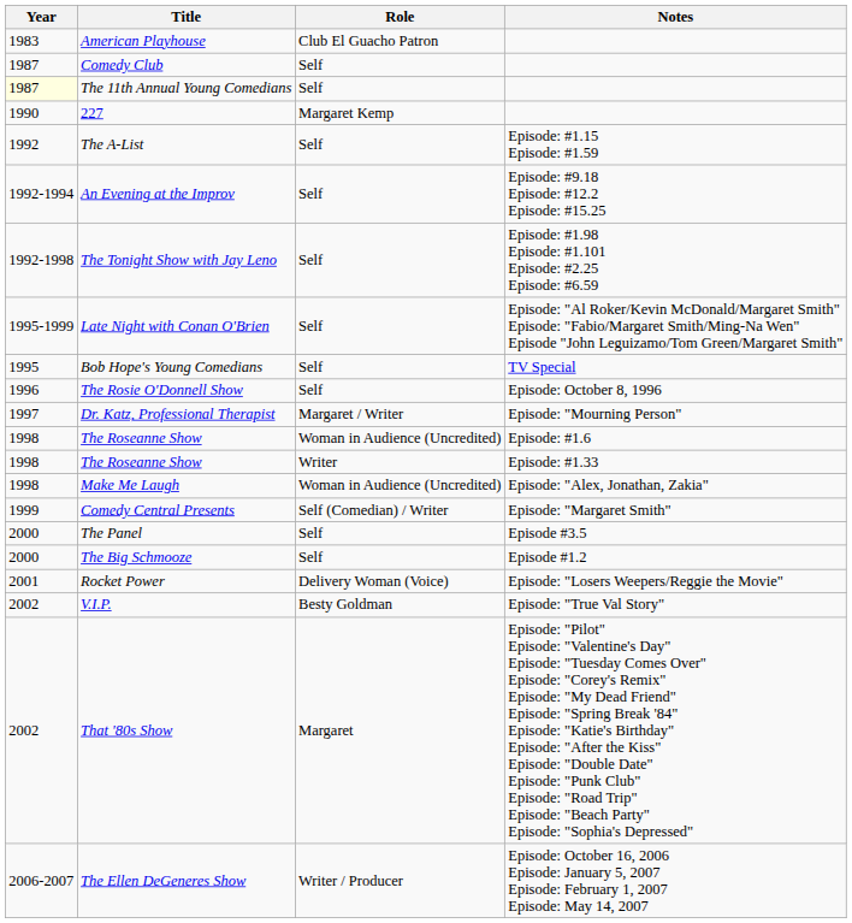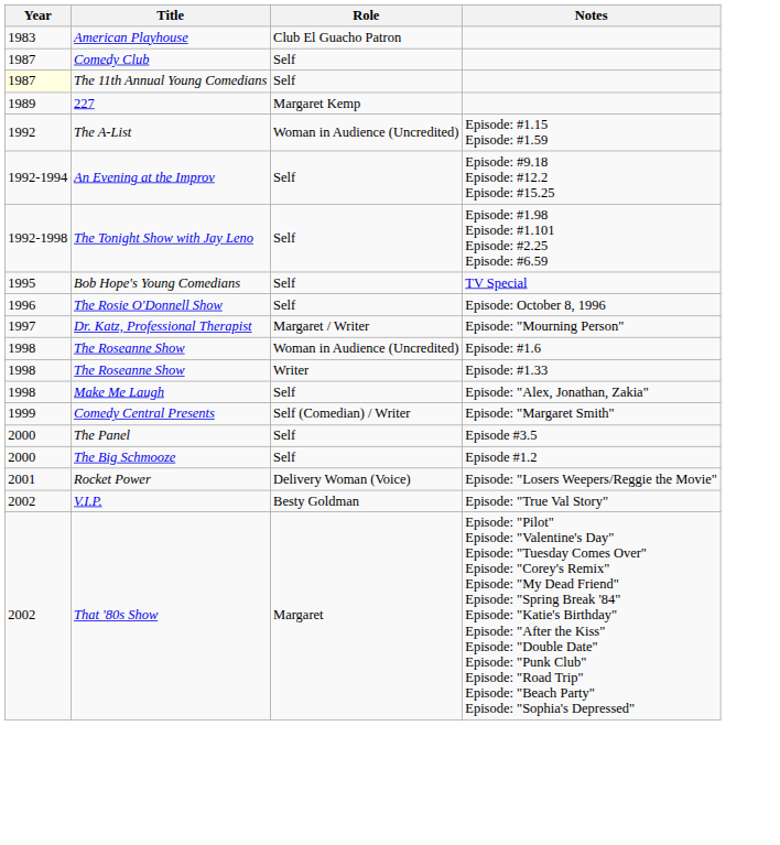 <table class="wikitable">
 <tr>
 <th>Year</th>
 <th>Title</th>
 <th>Role</th>
 <th>Notes</th>
 </tr>
 <tr>
 <td>1983</td>
 <td><em><a href='#'>American Playhouse</a></em></td>
 <td>Club El Guacho Patron</td>
 <td></td>
 </tr>
 <tr>
 <td>1987</td>
 <td><em><a href='#'>Comedy Club</a></em></td>
 <td>Self</td>
 <td></td>
 </tr>
 <tr>
 <td style="background: lightyellow;">1987</td>
 <td><em>The 11th Annual Young Comedians</em></td>
 <td>Self</td>
 <td></td>
 </tr>
 <tr>
-<td>1990</td>
+<td>1989</td>
 <td><a href='#'>227</a></td>
 <td>Margaret Kemp</td>
 <td></td>
 </tr>
 <tr>
 <td>1992</td>
 <td><em>The A-List</em></td>
-<td>Self</td>
+<td>Woman in Audience (Uncredited)</td>
 <td>Episode: #1.15<br>Episode: #1.59</td>
 </tr>
 <tr>
 <td>1992-1994</td>
 <td><em><a href='#'>An Evening at the Improv</a></em></td>
 <td>Self</td>
 <td>Episode: #9.18<br>Episode: #12.2<br>Episode: #15.25</td>
 </tr>
 <tr>
 <td>1992-1998</td>
 <td><em><a href='#'>The Tonight Show with Jay Leno</a></em></td>
 <td>Self</td>
 <td>Episode: #1.98<br>Episode: #1.101<br>Episode: #2.25<br>Episode: #6.59</td>
-</tr>
-<tr>
-<td>1995-1999</td>
-<td><em><a href='#'>Late Night with Conan O'Brien</a></em></td>
-<td>Self</td>
-<td>Episode: "Al Roker/Kevin McDonald/Margaret Smith"<br>Episode: "Fabio/Margaret Smith/Ming-Na Wen"<br>Episode "John Leguizamo/Tom Green/Margaret Smith"</td>
 </tr>
 <tr>
 <td>1995</td>
 <td><em>Bob Hope's Young Comedians</em></td>
 <td>Self</td>
 <td><a href='#'>TV Special</a></td>
 </tr>
 <tr>
 <td>1996</td>
 <td><em><a href='#'>The Rosie O'Donnell Show</a></em></td>
 <td>Self</td>
 <td>Episode: October 8, 1996</td>
 </tr>
 <tr>
 <td>1997</td>
 <td><em><a href='#'>Dr. Katz, Professional Therapist</a></em></td>
 <td>Margaret / Writer</td>
 <td>Episode: "Mourning Person"</td>
 </tr>
 <tr>
 <td>1998</td>
 <td><em><a href='#'>The Roseanne Show</a></em></td>
 <td>Woman in Audience (Uncredited)</td>
 <td>Episode: #1.6</td>
 </tr>
 <tr>
 <td>1998</td>
 <td><em><a href='#'>The Roseanne Show</a></em></td>
 <td>Writer</td>
 <td>Episode: #1.33</td>
 </tr>
 <tr>
 <td>1998</td>
 <td><em><a href='#'>Make Me Laugh</a></em></td>
-<td>Woman in Audience (Uncredited)</td>
+<td>Self</td>
 <td>Episode: "Alex, Jonathan, Zakia"</td>
 </tr>
 <tr>
 <td>1999</td>
 <td><em><a href='#'>Comedy Central Presents</a></em></td>
 <td>Self (Comedian) / Writer</td>
 <td>Episode: "Margaret Smith"</td>
 </tr>
 <tr>
 <td>2000</td>
 <td><em>The Panel</em></td>
 <td>Self</td>
 <td>Episode #3.5</td>
 </tr>
 <tr>
 <td>2000</td>
 <td><em><a href='#'>The Big Schmooze</a></em></td>
 <td>Self</td>
 <td>Episode #1.2</td>
 </tr>
 <tr>
 <td>2001</td>
 <td><em>Rocket Power</em></td>
 <td>Delivery Woman (Voice)</td>
 <td>Episode: "Losers Weepers/Reggie the Movie"</td>
 </tr>
 <tr>
 <td>2002</td>
 <td><em><a href='#'>V.I.P.</a></em></td>
 <td>Besty Goldman</td>
 <td>Episode: "True Val Story"</td>
 </tr>
 <tr>
 <td>2002</td>
 <td><em><a href='#'>That '80s Show</a></em></td>
 <td>Margaret</td>
 <td>Episode: "Pilot"<br>Episode: "Valentine's Day"<br>Episode: "Tuesday Comes Over"<br>Episode: "Corey's Remix"<br>Episode: "My Dead Friend"<br>Episode: "Spring Break '84"<br>Episode: "Katie's Birthday"<br>Episode: "After the Kiss"<br>Episode: "Double Date"<br>Episode: "Punk Club"<br>Episode: "Road Trip"<br>Episode: "Beach Party"<br>Episode: "Sophia's Depressed"</td>
 </tr>
-<tr>
-<td>2006-2007</td>
-<td><em><a href='#'>The Ellen DeGeneres Show</a></em></td>
-<td>Writer / Producer</td>
-<td>Episode: October 16, 2006<br>Episode: January 5, 2007<br>Episode: February 1, 2007<br>Episode: May 14, 2007</td>
-</tr>
 </table>
